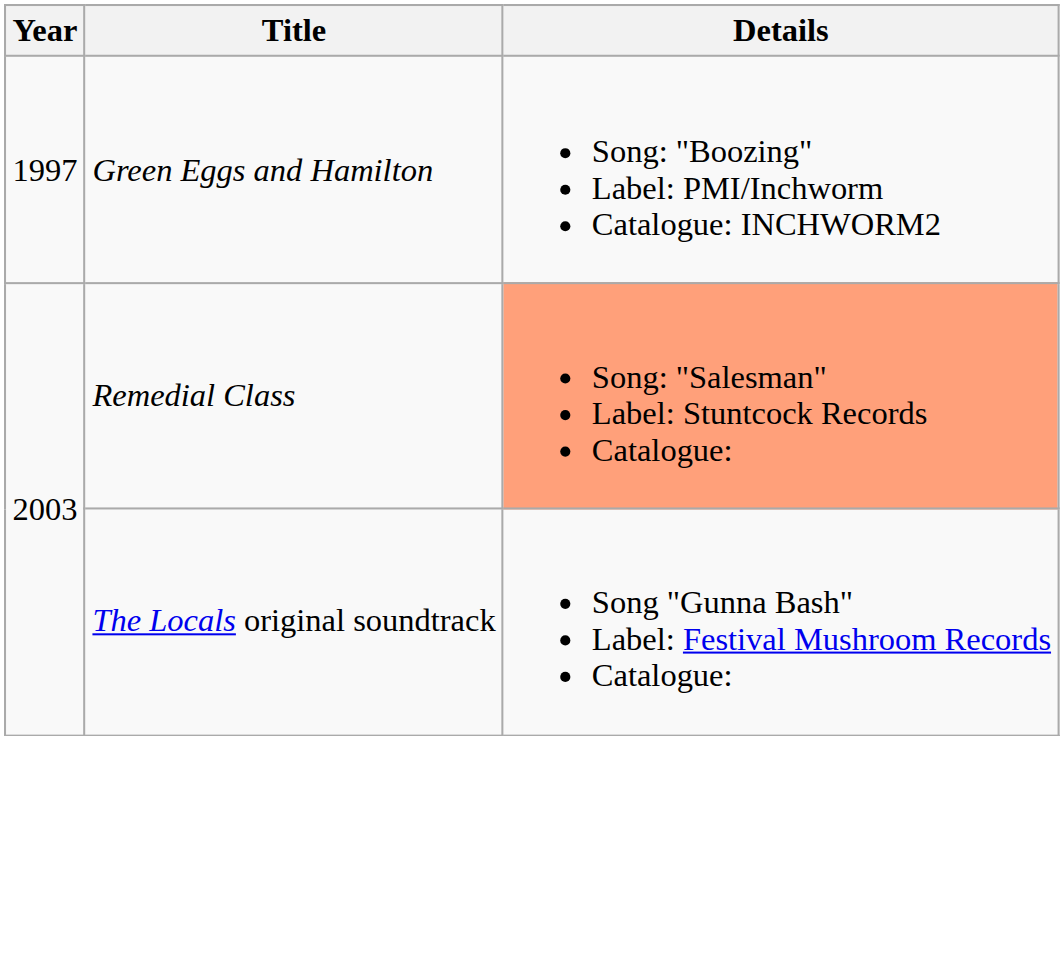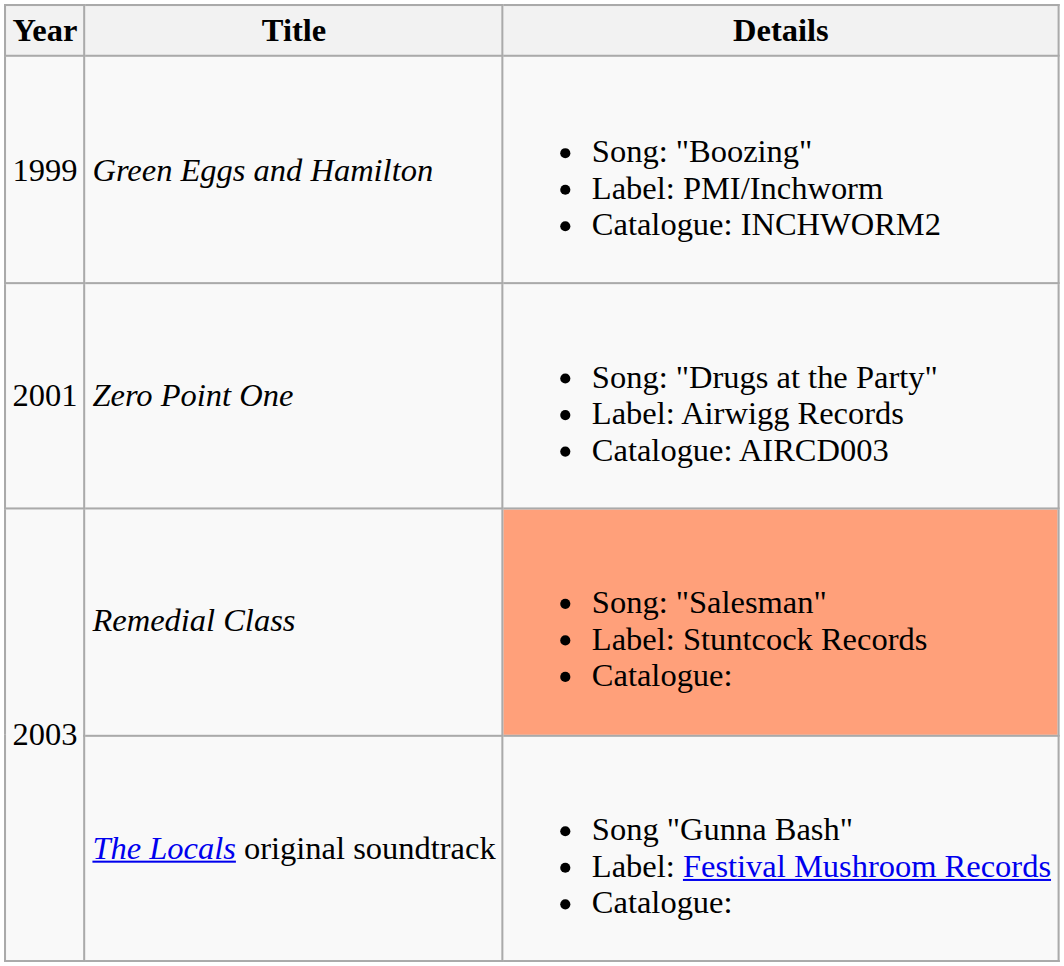 <table class="wikitable plainrowheaders">
 <tr>
 <th>Year</th>
 <th>Title</th>
 <th>Details</th>
 </tr>
 <tr>
-<td>1997</td>
+<td>1999</td>
 <td><em>Green Eggs and Hamilton</em></td>
 <td><br><ul><li>Song: "Boozing"</li><li>Label: PMI/Inchworm</li><li>Catalogue: INCHWORM2</li></ul></td>
+</tr>
+<tr>
+<td>2001</td>
+<td><em>Zero Point One</em></td>
+<td><br><ul><li>Song: "Drugs at the Party"</li><li>Label: Airwigg Records</li><li>Catalogue: AIRCD003</li></ul></td>
 </tr>
 <tr>
 <td rowspan="2">2003</td>
 <td><em>Remedial Class</em></td>
 <td style="background: lightsalmon;"><br><ul><li>Song: "Salesman"</li><li>Label: Stuntcock Records</li><li>Catalogue:</li></ul></td>
 </tr>
 <tr>
 <td><em><a href='#'>The Locals</a></em> original soundtrack</td>
 <td><br><ul><li>Song "Gunna Bash"</li><li>Label: <a href='#'>Festival Mushroom Records</a></li><li>Catalogue:</li></ul></td>
 </tr>
 <tr>
 </tr>
 </table>
